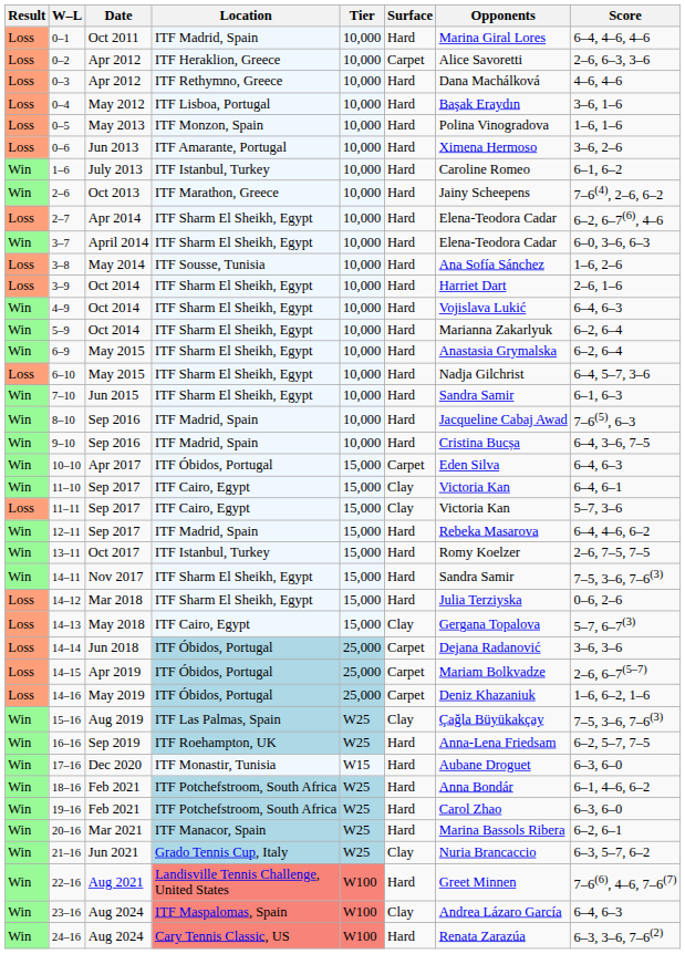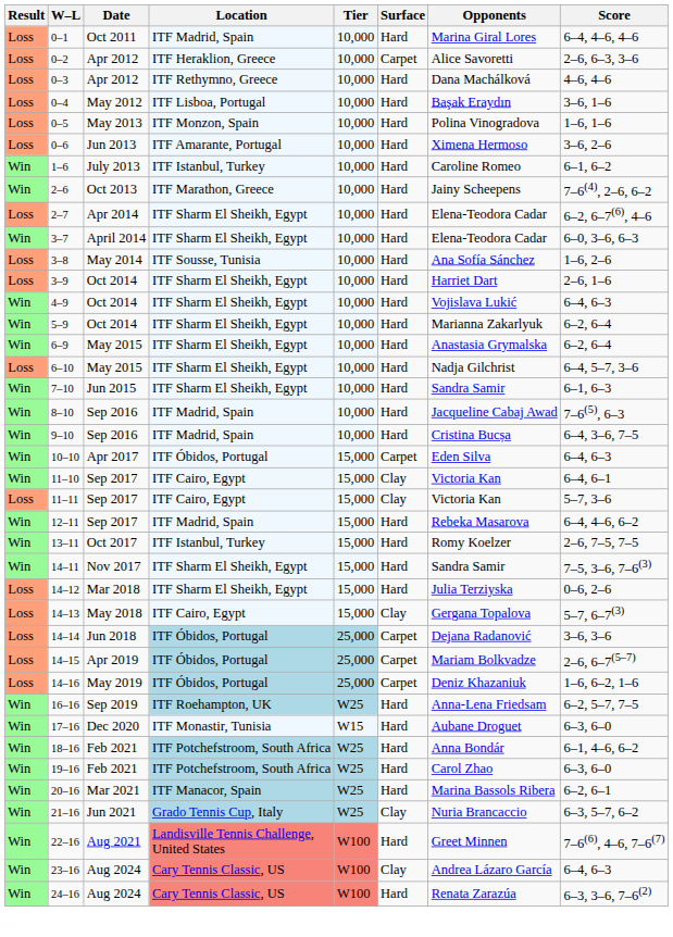 <table class="sortable wikitable">
 <tr>
 <th>Result</th>
 <th class="unsortable">W–L</th>
 <th>Date</th>
 <th>Location</th>
 <th>Tier</th>
 <th>Surface</th>
 <th>Opponents</th>
 <th class="unsortable">Score</th>
 </tr>
 <tr>
 <td bgcolor=#ffa07a>Loss</td>
 <td><small>0–1</small></td>
 <td>Oct 2011</td>
 <td bgcolor="#f0f8ff">ITF Madrid, Spain</td>
 <td bgcolor="#f0f8ff">10,000</td>
 <td>Hard</td>
 <td> <a href='#'>Marina Giral Lores</a></td>
 <td>6–4, 4–6, 4–6</td>
 </tr>
 <tr>
 <td bgcolor=#ffa07a>Loss</td>
 <td><small>0–2</small></td>
 <td>Apr 2012</td>
 <td bgcolor="#f0f8ff">ITF Heraklion, Greece</td>
 <td bgcolor="#f0f8ff">10,000</td>
 <td>Carpet</td>
 <td> Alice Savoretti</td>
 <td>2–6, 6–3, 3–6</td>
 </tr>
 <tr>
 <td bgcolor=#ffa07a>Loss</td>
 <td><small>0–3</small></td>
 <td>Apr 2012</td>
 <td bgcolor="#f0f8ff">ITF Rethymno, Greece</td>
 <td bgcolor="#f0f8ff">10,000</td>
 <td>Hard</td>
 <td> Dana Machálková</td>
 <td>4–6, 4–6</td>
 </tr>
 <tr>
 <td bgcolor=#ffa07a>Loss</td>
 <td><small>0–4</small></td>
 <td>May 2012</td>
 <td bgcolor="#f0f8ff">ITF Lisboa, Portugal</td>
 <td bgcolor="#f0f8ff">10,000</td>
 <td>Hard</td>
 <td> <a href='#'>Başak Eraydın</a></td>
 <td>3–6, 1–6</td>
 </tr>
 <tr>
 <td bgcolor=#ffa07a>Loss</td>
 <td><small>0–5</small></td>
 <td>May 2013</td>
 <td bgcolor="#f0f8ff">ITF Monzon, Spain</td>
 <td bgcolor="#f0f8ff">10,000</td>
 <td>Hard</td>
 <td> Polina Vinogradova</td>
 <td>1–6, 1–6</td>
 </tr>
 <tr>
 <td bgcolor=#ffa07a>Loss</td>
 <td><small>0–6</small></td>
 <td>Jun 2013</td>
 <td bgcolor="#f0f8ff">ITF Amarante, Portugal</td>
 <td bgcolor="#f0f8ff">10,000</td>
 <td>Hard</td>
 <td> <a href='#'>Ximena Hermoso</a></td>
 <td>3–6, 2–6</td>
 </tr>
 <tr>
 <td bgcolor=#98FB98>Win</td>
 <td><small>1–6</small></td>
 <td>July 2013</td>
 <td bgcolor="#f0f8ff">ITF Istanbul, Turkey</td>
 <td bgcolor="#f0f8ff">10,000</td>
 <td>Hard</td>
 <td> Caroline Romeo</td>
 <td>6–1, 6–2</td>
 </tr>
 <tr>
 <td bgcolor=#98FB98>Win</td>
 <td><small>2–6</small></td>
 <td>Oct 2013</td>
 <td bgcolor="#f0f8ff">ITF Marathon, Greece</td>
 <td bgcolor="#f0f8ff">10,000</td>
 <td>Hard</td>
 <td> Jainy Scheepens</td>
 <td>7–6<sup>(4)</sup>, 2–6, 6–2</td>
 </tr>
 <tr>
 <td bgcolor=#ffa07a>Loss</td>
 <td><small>2–7</small></td>
 <td>Apr 2014</td>
 <td bgcolor="#f0f8ff">ITF Sharm El Sheikh, Egypt</td>
 <td bgcolor="#f0f8ff">10,000</td>
 <td>Hard</td>
 <td> Elena-Teodora Cadar</td>
 <td>6–2, 6–7<sup>(6)</sup>, 4–6</td>
 </tr>
 <tr>
 <td bgcolor=#98FB98>Win</td>
 <td><small>3–7</small></td>
 <td>April 2014</td>
 <td bgcolor="#f0f8ff">ITF Sharm El Sheikh, Egypt</td>
 <td bgcolor="#f0f8ff">10,000</td>
 <td>Hard</td>
 <td> Elena-Teodora Cadar</td>
 <td>6–0, 3–6, 6–3</td>
 </tr>
 <tr>
 <td bgcolor=#ffa07a>Loss</td>
 <td><small>3–8</small></td>
 <td>May 2014</td>
 <td bgcolor="#f0f8ff">ITF Sousse, Tunisia</td>
 <td bgcolor="#f0f8ff">10,000</td>
 <td>Hard</td>
 <td> <a href='#'>Ana Sofía Sánchez</a></td>
 <td>1–6, 2–6</td>
 </tr>
 <tr>
 <td bgcolor=#ffa07a>Loss</td>
 <td><small>3–9</small></td>
 <td>Oct 2014</td>
 <td bgcolor="#f0f8ff">ITF Sharm El Sheikh, Egypt</td>
 <td bgcolor="#f0f8ff">10,000</td>
 <td>Hard</td>
 <td> <a href='#'>Harriet Dart</a></td>
 <td>2–6, 1–6</td>
 </tr>
 <tr>
 <td bgcolor=#98FB98>Win</td>
 <td><small>4–9</small></td>
 <td>Oct 2014</td>
 <td bgcolor="#f0f8ff">ITF Sharm El Sheikh, Egypt</td>
 <td bgcolor="#f0f8ff">10,000</td>
 <td>Hard</td>
 <td> <a href='#'>Vojislava Lukić</a></td>
 <td>6–4, 6–3</td>
 </tr>
 <tr>
 <td bgcolor=#98FB98>Win</td>
 <td><small>5–9</small></td>
 <td>Oct 2014</td>
 <td bgcolor="#f0f8ff">ITF Sharm El Sheikh, Egypt</td>
 <td bgcolor="#f0f8ff">10,000</td>
 <td>Hard</td>
 <td> Marianna Zakarlyuk</td>
 <td>6–2, 6–4</td>
 </tr>
 <tr>
 <td bgcolor=#98FB98>Win</td>
 <td><small>6–9</small></td>
 <td>May 2015</td>
 <td bgcolor="#f0f8ff">ITF Sharm El Sheikh, Egypt</td>
 <td bgcolor="#f0f8ff">10,000</td>
 <td>Hard</td>
 <td> <a href='#'>Anastasia Grymalska</a></td>
 <td>6–2, 6–4</td>
 </tr>
 <tr>
 <td bgcolor=#ffa07a>Loss</td>
 <td><small>6–10</small></td>
 <td>May 2015</td>
 <td bgcolor="#f0f8ff">ITF Sharm El Sheikh, Egypt</td>
 <td bgcolor="#f0f8ff">10,000</td>
 <td>Hard</td>
 <td> Nadja Gilchrist</td>
 <td>6–4, 5–7, 3–6</td>
 </tr>
 <tr>
 <td bgcolor=#98FB98>Win</td>
 <td><small>7–10</small></td>
 <td>Jun 2015</td>
 <td bgcolor="#f0f8ff">ITF Sharm El Sheikh, Egypt</td>
 <td bgcolor="#f0f8ff">10,000</td>
 <td>Hard</td>
 <td> <a href='#'>Sandra Samir</a></td>
 <td>6–1, 6–3</td>
 </tr>
 <tr>
 <td bgcolor=#98FB98>Win</td>
 <td><small>8–10</small></td>
 <td>Sep 2016</td>
 <td bgcolor="#f0f8ff">ITF Madrid, Spain</td>
 <td bgcolor="#f0f8ff">10,000</td>
 <td>Hard</td>
 <td> <a href='#'>Jacqueline Cabaj Awad</a></td>
 <td>7–6<sup>(5)</sup>, 6–3</td>
 </tr>
 <tr>
 <td bgcolor=#98FB98>Win</td>
 <td><small>9–10</small></td>
 <td>Sep 2016</td>
 <td bgcolor="#f0f8ff">ITF Madrid, Spain</td>
 <td bgcolor="#f0f8ff">10,000</td>
 <td>Hard</td>
 <td> <a href='#'>Cristina Bucșa</a></td>
 <td>6–4, 3–6, 7–5</td>
 </tr>
 <tr>
 <td bgcolor=#98FB98>Win</td>
 <td><small>10–10</small></td>
 <td>Apr 2017</td>
 <td bgcolor="#f0f8ff">ITF Óbidos, Portugal</td>
 <td bgcolor="#f0f8ff">15,000</td>
 <td>Carpet</td>
 <td> <a href='#'>Eden Silva</a></td>
 <td>6–4, 6–3</td>
 </tr>
 <tr>
 <td bgcolor=#98FB98>Win</td>
 <td><small>11–10</small></td>
 <td>Sep 2017</td>
 <td bgcolor="#f0f8ff">ITF Cairo, Egypt</td>
 <td bgcolor="#f0f8ff">15,000</td>
 <td>Clay</td>
 <td> <a href='#'>Victoria Kan</a></td>
 <td>6–4, 6–1</td>
 </tr>
 <tr>
 <td bgcolor=#ffa07a>Loss</td>
 <td><small>11–11</small></td>
 <td>Sep 2017</td>
 <td bgcolor="#f0f8ff">ITF Cairo, Egypt</td>
 <td bgcolor="#f0f8ff">15,000</td>
 <td>Clay</td>
 <td> Victoria Kan</td>
 <td>5–7, 3–6</td>
 </tr>
 <tr>
 <td bgcolor=#98FB98>Win</td>
 <td><small>12–11</small></td>
 <td>Sep 2017</td>
 <td bgcolor="#f0f8ff">ITF Madrid, Spain</td>
 <td bgcolor="#f0f8ff">15,000</td>
 <td>Hard</td>
 <td> <a href='#'>Rebeka Masarova</a></td>
 <td>6–4, 4–6, 6–2</td>
 </tr>
 <tr>
 <td bgcolor=#98FB98>Win</td>
 <td><small>13–11</small></td>
 <td>Oct 2017</td>
 <td bgcolor="#f0f8ff">ITF Istanbul, Turkey</td>
 <td bgcolor="#f0f8ff">15,000</td>
 <td>Hard</td>
 <td> Romy Koelzer</td>
 <td>2–6, 7–5, 7–5</td>
 </tr>
 <tr>
 <td bgcolor=#98FB98>Win</td>
 <td><small>14–11</small></td>
 <td>Nov 2017</td>
 <td bgcolor="#f0f8ff">ITF Sharm El Sheikh, Egypt</td>
 <td bgcolor="#f0f8ff">15,000</td>
 <td>Hard</td>
 <td> Sandra Samir</td>
 <td>7–5, 3–6, 7–6<sup>(3)</sup></td>
 </tr>
 <tr>
 <td bgcolor=#ffa07a>Loss</td>
 <td><small>14–12</small></td>
 <td>Mar 2018</td>
 <td bgcolor="#f0f8ff">ITF Sharm El Sheikh, Egypt</td>
 <td bgcolor="#f0f8ff">15,000</td>
 <td>Hard</td>
 <td> <a href='#'>Julia Terziyska</a></td>
 <td>0–6, 2–6</td>
 </tr>
 <tr>
 <td bgcolor=#ffa07a>Loss</td>
 <td><small>14–13</small></td>
 <td>May 2018</td>
 <td bgcolor="#f0f8ff">ITF Cairo, Egypt</td>
 <td bgcolor="#f0f8ff">15,000</td>
 <td>Clay</td>
 <td> <a href='#'>Gergana Topalova</a></td>
 <td>5–7, 6–7<sup>(3)</sup></td>
 </tr>
 <tr>
 <td bgcolor=#ffa07a>Loss</td>
 <td><small>14–14</small></td>
 <td>Jun 2018</td>
 <td bgcolor="lightblue">ITF Óbidos, Portugal</td>
 <td bgcolor="lightblue">25,000</td>
 <td>Carpet</td>
 <td> <a href='#'>Dejana Radanović</a></td>
 <td>3–6, 3–6</td>
 </tr>
 <tr>
 <td bgcolor=#ffa07a>Loss</td>
 <td><small>14–15</small></td>
 <td>Apr 2019</td>
 <td bgcolor="lightblue">ITF Óbidos, Portugal</td>
 <td bgcolor="lightblue">25,000</td>
 <td>Carpet</td>
 <td> <a href='#'>Mariam Bolkvadze</a></td>
 <td>2–6, 6–7<sup>(5–7)</sup></td>
 </tr>
 <tr>
 <td bgcolor=#ffa07a>Loss</td>
 <td><small>14–16</small></td>
 <td>May 2019</td>
 <td bgcolor="lightblue">ITF Óbidos, Portugal</td>
 <td bgcolor="lightblue">25,000</td>
 <td>Carpet</td>
 <td> <a href='#'>Deniz Khazaniuk</a></td>
 <td>1–6, 6–2, 1–6</td>
 </tr>
 <tr>
 <td bgcolor=#98FB98>Win</td>
-<td><small>15–16</small></td>
-<td>Aug 2019</td>
-<td bgcolor="lightblue">ITF Las Palmas, Spain</td>
-<td bgcolor="lightblue">W25</td>
-<td>Clay</td>
-<td> <a href='#'>Çağla Büyükakçay</a></td>
-<td>7–5, 3–6, 7–6<sup>(3)</sup></td>
-</tr>
-<tr>
-<td bgcolor=#98FB98>Win</td>
 <td><small>16–16</small></td>
 <td>Sep 2019</td>
 <td bgcolor="lightblue">ITF Roehampton, UK</td>
 <td bgcolor="lightblue">W25</td>
 <td>Hard</td>
 <td> <a href='#'>Anna-Lena Friedsam</a></td>
 <td>6–2, 5–7, 7–5</td>
 </tr>
 <tr>
 <td bgcolor=#98FB98>Win</td>
 <td><small>17–16</small></td>
 <td>Dec 2020</td>
 <td bgcolor="#f0f8ff">ITF Monastir, Tunisia</td>
 <td bgcolor="#f0f8ff">W15</td>
 <td>Hard</td>
 <td> <a href='#'>Aubane Droguet</a></td>
 <td>6–3, 6–0</td>
 </tr>
 <tr>
 <td bgcolor=#98FB98>Win</td>
 <td><small>18–16</small></td>
 <td>Feb 2021</td>
 <td bgcolor="lightblue">ITF Potchefstroom, South Africa</td>
 <td bgcolor="lightblue">W25</td>
 <td>Hard</td>
 <td> <a href='#'>Anna Bondár</a></td>
 <td>6–1, 4–6, 6–2</td>
 </tr>
 <tr>
 <td bgcolor=#98FB98>Win</td>
 <td><small>19–16</small></td>
 <td>Feb 2021</td>
 <td bgcolor="lightblue">ITF Potchefstroom, South Africa</td>
 <td bgcolor="lightblue">W25</td>
 <td>Hard</td>
 <td> <a href='#'>Carol Zhao</a></td>
 <td>6–3, 6–0</td>
 </tr>
 <tr>
 <td bgcolor=#98FB98>Win</td>
 <td><small>20–16</small></td>
 <td>Mar 2021</td>
 <td bgcolor="lightblue">ITF Manacor, Spain</td>
 <td bgcolor="lightblue">W25</td>
 <td>Hard</td>
 <td> <a href='#'>Marina Bassols Ribera</a></td>
 <td>6–2, 6–1</td>
 </tr>
 <tr>
 <td bgcolor=#98FB98>Win</td>
 <td><small>21–16</small></td>
 <td>Jun 2021</td>
 <td bgcolor="lightblue"><a href='#'>Grado Tennis Cup</a>, Italy</td>
 <td bgcolor="lightblue">W25</td>
 <td>Clay</td>
 <td> <a href='#'>Nuria Brancaccio</a></td>
 <td>6–3, 5–7, 6–2</td>
 </tr>
 <tr>
 <td bgcolor=#98FB98>Win</td>
 <td><small>22–16</small></td>
 <td><a href='#'>Aug 2021</a></td>
 <td bgcolor="#f88379"><a href='#'>Landisville Tennis Challenge</a>, <br>United States</td>
 <td bgcolor="#f88379">W100</td>
 <td>Hard</td>
 <td> <a href='#'>Greet Minnen</a></td>
 <td>7–6<sup>(6)</sup>, 4–6, 7–6<sup>(7)</sup></td>
 </tr>
 <tr>
 <td bgcolor=#98FB98>Win</td>
 <td><small>23–16</small></td>
 <td>Aug 2024</td>
-<td bgcolor="#f88379"><a href='#'>ITF Maspalomas</a>, Spain</td>
+<td bgcolor="#f88379"><a href='#'>Cary Tennis Classic</a>, US</td>
 <td bgcolor="#f88379">W100</td>
 <td>Clay</td>
 <td> <a href='#'>Andrea Lázaro García</a></td>
 <td>6–4, 6–3</td>
 </tr>
 <tr>
 <td bgcolor=#98FB98>Win</td>
 <td><small>24–16</small></td>
 <td>Aug 2024</td>
 <td bgcolor="#f88379"><a href='#'>Cary Tennis Classic</a>, US</td>
 <td bgcolor="#f88379">W100</td>
 <td>Hard</td>
 <td> <a href='#'>Renata Zarazúa</a></td>
 <td>6–3, 3–6, 7–6<sup>(2)</sup></td>
 </tr>
 </table>
